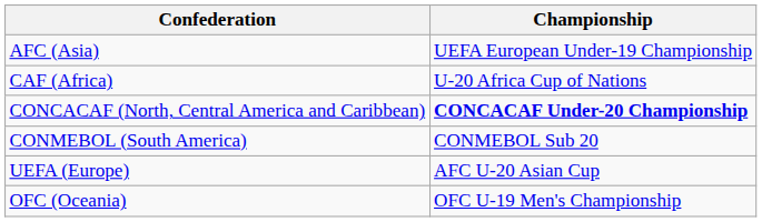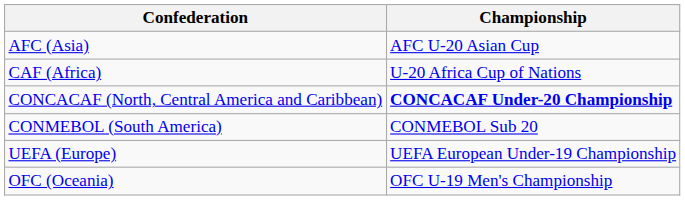 <table class=wikitable>
 <tr>
 <th>Confederation</th>
 <th>Championship</th>
 </tr>
 <tr>
 <td><a href='#'>AFC (Asia)</a></td>
-<td><a href='#'>UEFA European Under-19 Championship</a></td>
+<td><a href='#'>AFC U-20 Asian Cup</a></td>
 </tr>
 <tr>
 <td><a href='#'>CAF (Africa)</a></td>
 <td><a href='#'>U-20 Africa Cup of Nations</a></td>
 </tr>
 <tr>
 <td><a href='#'>CONCACAF (North, Central America and Caribbean)</a></td>
 <td><strong><a href='#'>CONCACAF Under-20 Championship</a></strong></td>
 </tr>
 <tr>
 <td><a href='#'>CONMEBOL (South America)</a></td>
 <td><a href='#'>CONMEBOL Sub 20</a></td>
 </tr>
 <tr>
 <td><a href='#'>UEFA (Europe)</a></td>
-<td><a href='#'>AFC U-20 Asian Cup</a></td>
+<td><a href='#'>UEFA European Under-19 Championship</a></td>
 </tr>
 <tr>
 <td><a href='#'>OFC (Oceania)</a></td>
 <td><a href='#'>OFC U-19 Men's Championship</a></td>
 </tr>
 </table>
